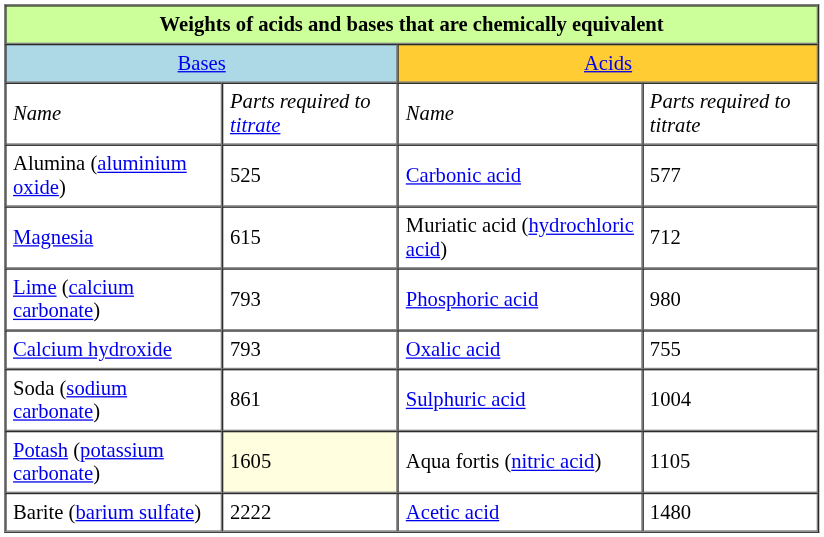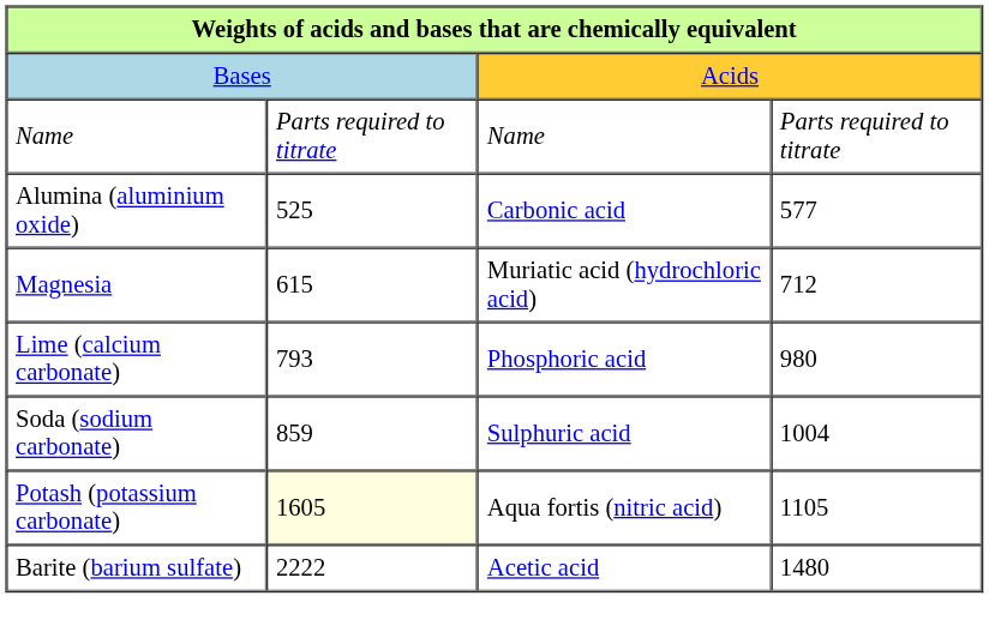 <table width="50%" cellpadding="5" cellspacing="0" border="1">
 <tr>
 <td bgcolor="#ccff99" border="0" colspan="4" align="center"><strong>Weights of acids and bases that are chemically equivalent</strong></td>
 </tr>
 <tr>
 <td bgcolor="lightblue" colspan="2" align="center"><a href='#'>Bases</a></td>
 <td bgcolor="#ffcc33" colspan="2" align="center"><a href='#'>Acids</a></td>
 </tr>
 <tr>
 <td><em>Name</em></td>
 <td><em>Parts required to <a href='#'>titrate</a></em></td>
 <td><em>Name</em></td>
 <td><em>Parts required to titrate</em></td>
 </tr>
 <tr>
 <td>Alumina (<a href='#'>aluminium oxide</a>)</td>
 <td>525</td>
 <td><a href='#'>Carbonic acid</a></td>
 <td>577</td>
 </tr>
 <tr>
 <td><a href='#'>Magnesia</a></td>
 <td>615</td>
 <td>Muriatic acid (<a href='#'>hydrochloric acid</a>)</td>
 <td>712</td>
 </tr>
 <tr>
 <td><a href='#'>Lime</a> (<a href='#'>calcium carbonate</a>)</td>
 <td>793</td>
 <td><a href='#'>Phosphoric acid</a></td>
 <td>980</td>
 </tr>
 <tr>
-<td><a href='#'>Calcium hydroxide</a></td>
-<td>793</td>
-<td><a href='#'>Oxalic acid</a></td>
-<td>755</td>
-</tr>
-<tr>
 <td>Soda (<a href='#'>sodium carbonate</a>)</td>
-<td>861</td>
+<td>859</td>
 <td><a href='#'>Sulphuric acid</a></td>
 <td>1004</td>
 </tr>
 <tr>
 <td><a href='#'>Potash</a> (<a href='#'>potassium carbonate</a>)</td>
 <td style="background: lightyellow;">1605</td>
 <td>Aqua fortis (<a href='#'>nitric acid</a>)</td>
 <td>1105</td>
 </tr>
 <tr>
 <td>Barite (<a href='#'>barium sulfate</a>)</td>
 <td>2222</td>
 <td><a href='#'>Acetic acid</a></td>
 <td>1480</td>
 </tr>
 <tr>
 </tr>
 </table>
